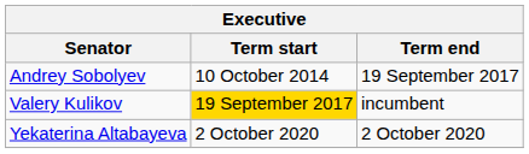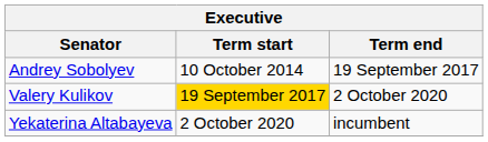 <table class="wikitable sortable">
 <tr>
 <th colspan=3>Executive</th>
 </tr>
 <tr>
 <th>Senator</th>
 <th>Term start</th>
 <th>Term end</th>
 </tr>
 <tr>
 <td><a href='#'>Andrey Sobolyev</a></td>
 <td>10 October 2014</td>
 <td>19 September 2017</td>
 </tr>
 <tr>
 <td><a href='#'>Valery Kulikov</a></td>
 <td style="background: gold;">19 September 2017</td>
-<td>incumbent</td>
+<td>2 October 2020</td>
 </tr>
 <tr>
 <td><a href='#'>Yekaterina Altabayeva</a></td>
 <td>2 October 2020</td>
-<td>2 October 2020</td>
+<td>incumbent</td>
 </tr>
 <tr>
 </tr>
 </table>
